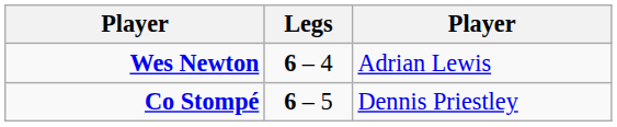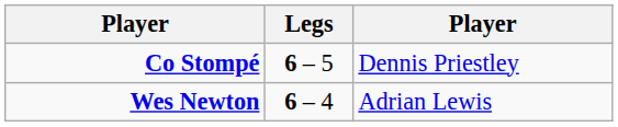 <table class=wikitable style="text-align:center">
 <tr>
 <th width=163>Player</th>
 <th width=50>Legs</th>
 <th width=163>Player</th>
 </tr>
 <tr align=left>
+<td align=right><strong><a href='#'>Co Stompé</a></strong> </td>
+<td align=center><strong>6</strong> – 5</td>
+<td> <a href='#'>Dennis Priestley</a></td>
+</tr>
+<tr align=left>
 <td align=right><strong><a href='#'>Wes Newton</a></strong> </td>
 <td align=center><strong>6</strong> – 4</td>
 <td> <a href='#'>Adrian Lewis</a></td>
 </tr>
-<tr align=left>
-<td align=right><strong><a href='#'>Co Stompé</a></strong> </td>
-<td align=center><strong>6</strong> – 5</td>
-<td> <a href='#'>Dennis Priestley</a></td>
-</tr>
 </table>
